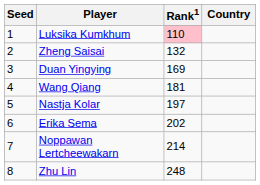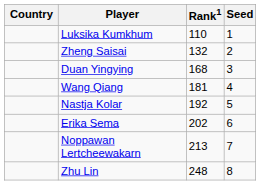 <table class="sortable wikitable">
 <tr>
-<th>Seed</th>
+<th width="70">Country</th>
 <th width="175">Player</th>
 <th>Rank<sup>1</sup></th>
-<th width="70">Country</th>
+<th>Seed</th>
 </tr>
 <tr>
+<td></td>
+<td><a href='#'>Luksika Kumkhum</a></td>
+<td>110</td>
 <td>1</td>
-<td><a href='#'>Luksika Kumkhum</a></td>
-<td style="background: pink;">110</td>
-<td></td>
 </tr>
 <tr>
-<td>2</td>
+<td></td>
 <td><a href='#'>Zheng Saisai</a></td>
 <td>132</td>
-<td></td>
+<td>2</td>
 </tr>
 <tr>
+<td></td>
+<td><a href='#'>Duan Yingying</a></td>
+<td>168</td>
 <td>3</td>
-<td><a href='#'>Duan Yingying</a></td>
-<td>169</td>
-<td></td>
 </tr>
 <tr>
-<td>4</td>
+<td></td>
 <td><a href='#'>Wang Qiang</a></td>
 <td>181</td>
-<td></td>
+<td>4</td>
 </tr>
 <tr>
+<td></td>
+<td><a href='#'>Nastja Kolar</a></td>
+<td>192</td>
 <td>5</td>
-<td><a href='#'>Nastja Kolar</a></td>
-<td>197</td>
-<td></td>
 </tr>
 <tr>
-<td>6</td>
+<td></td>
 <td><a href='#'>Erika Sema</a></td>
 <td>202</td>
-<td></td>
+<td>6</td>
 </tr>
 <tr>
+<td></td>
+<td><a href='#'>Noppawan Lertcheewakarn</a></td>
+<td>213</td>
 <td>7</td>
-<td><a href='#'>Noppawan Lertcheewakarn</a></td>
-<td>214</td>
-<td></td>
 </tr>
 <tr>
-<td>8</td>
+<td></td>
 <td><a href='#'>Zhu Lin</a></td>
 <td>248</td>
-<td></td>
+<td>8</td>
 </tr>
 </table>
